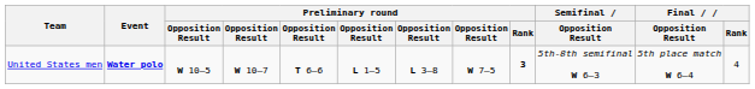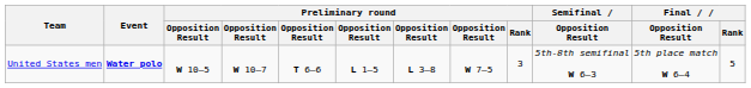 <table class=wikitable style=font-size:90%>
 <tr>
 <th rowspan=2>Team</th>
 <th rowspan=2>Event</th>
 <th colspan=7>Preliminary round</th>
 <th>Semifinal / </th>
 <th colspan=2>Final /  / </th>
 </tr>
 <tr style=font-size:95%>
 <th>Opposition<br>Result</th>
 <th>Opposition<br>Result</th>
 <th>Opposition<br>Result</th>
 <th>Opposition<br>Result</th>
 <th>Opposition<br>Result</th>
 <th>Opposition<br>Result</th>
 <th>Rank</th>
 <th>Opposition<br>Result</th>
 <th>Opposition<br>Result</th>
 <th>Rank</th>
 </tr>
 <tr align=center>
 <td align=left><a href='#'>United States men</a></td>
 <td align=left><strong><a href='#'>Water polo</a></strong></td>
 <td><br><strong>W</strong> 10–5</td>
 <td><br><strong>W</strong> 10–7</td>
 <td><br><strong>T</strong> 6–6</td>
 <td><br><strong>L</strong> 1–5</td>
 <td><br><strong>L</strong> 3–8</td>
 <td><br><strong>W</strong> 7–5</td>
-<td><strong>3</strong></td>
+<td>3</td>
 <td><em>5th-8th semifinal</em><br><br><strong>W</strong> 6–3</td>
 <td><em>5th place match</em><br><br><strong>W</strong> 6–4</td>
-<td>4</td>
+<td>5</td>
 </tr>
 </table>
